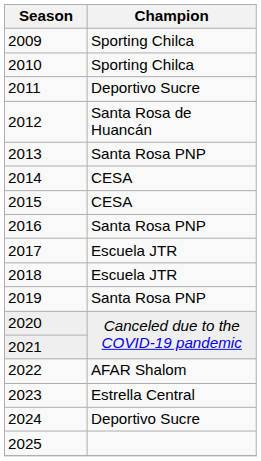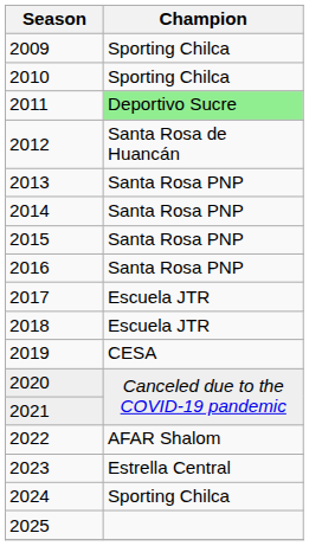 <table class="wikitable sortable">
 <tr>
 <th width=80px>Season</th>
 <th width=170px>Champion</th>
 </tr>
 <tr>
 <td>2009</td>
 <td>Sporting Chilca</td>
 </tr>
 <tr>
 <td>2010</td>
 <td>Sporting Chilca</td>
 </tr>
 <tr>
 <td>2011</td>
-<td>Deportivo Sucre</td>
+<td style="background: lightgreen;">Deportivo Sucre</td>
 </tr>
 <tr>
 <td>2012</td>
 <td>Santa Rosa de Huancán</td>
 </tr>
 <tr>
 <td>2013</td>
 <td>Santa Rosa PNP</td>
 </tr>
 <tr>
 <td>2014</td>
-<td>CESA</td>
+<td>Santa Rosa PNP</td>
 </tr>
 <tr>
 <td>2015</td>
-<td>CESA</td>
+<td>Santa Rosa PNP</td>
 </tr>
 <tr>
 <td>2016</td>
 <td>Santa Rosa PNP</td>
 </tr>
 <tr>
 <td>2017</td>
 <td>Escuela JTR</td>
 </tr>
 <tr>
 <td>2018</td>
 <td>Escuela JTR</td>
 </tr>
 <tr>
 <td>2019</td>
-<td>Santa Rosa PNP</td>
+<td>CESA</td>
 </tr>
 <tr bgcolor=#efefef>
 <td>2020</td>
 <td rowspan=2 colspan="1" align=center><em>Canceled due to the <a href='#'>COVID-19 pandemic</a></em></td>
 </tr>
 <tr bgcolor=#efefef>
 <td>2021</td>
 </tr>
 <tr>
 <td>2022</td>
 <td>AFAR Shalom</td>
 </tr>
 <tr>
 <td>2023</td>
 <td>Estrella Central</td>
 </tr>
 <tr>
 <td>2024</td>
-<td>Deportivo Sucre</td>
+<td>Sporting Chilca</td>
 </tr>
 <tr>
 <td>2025</td>
 <td></td>
 </tr>
 <tr>
 </tr>
 </table>
